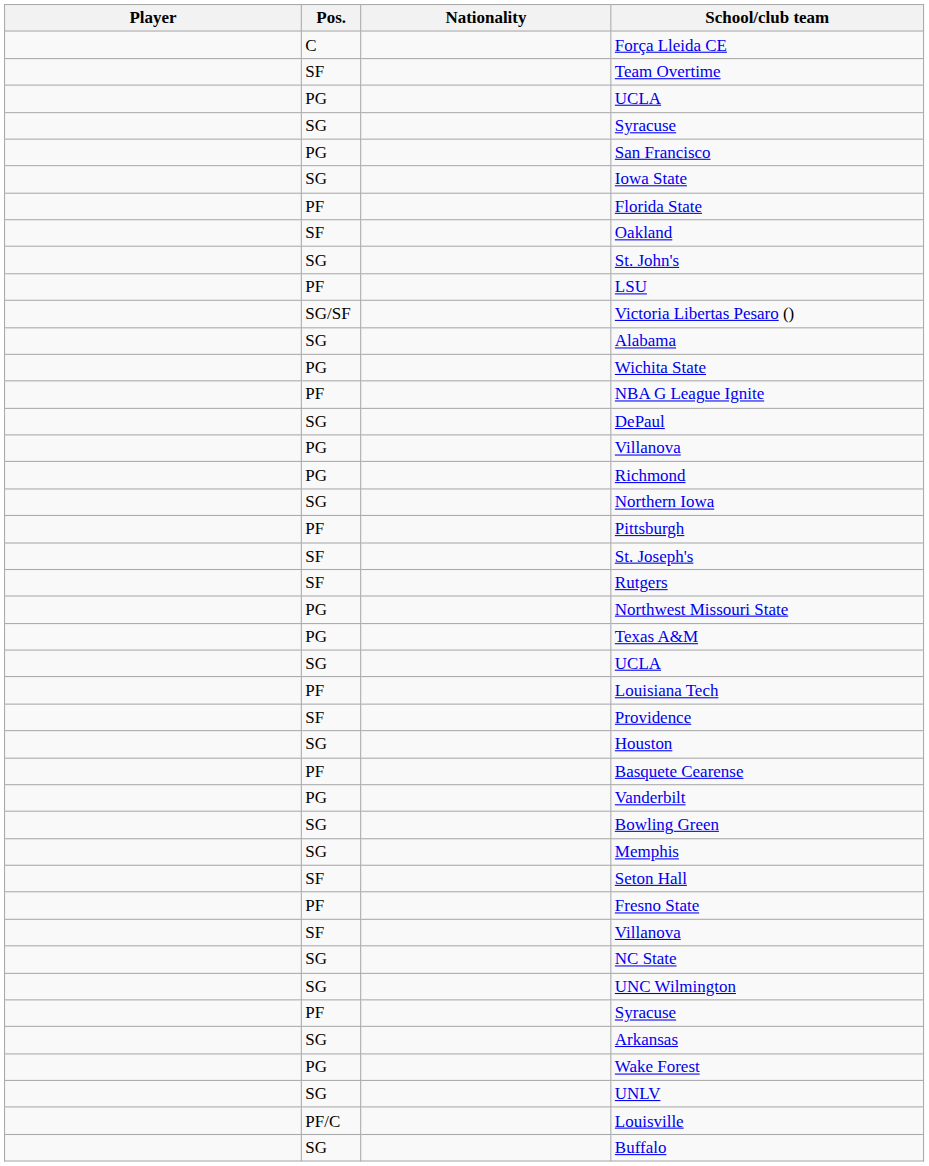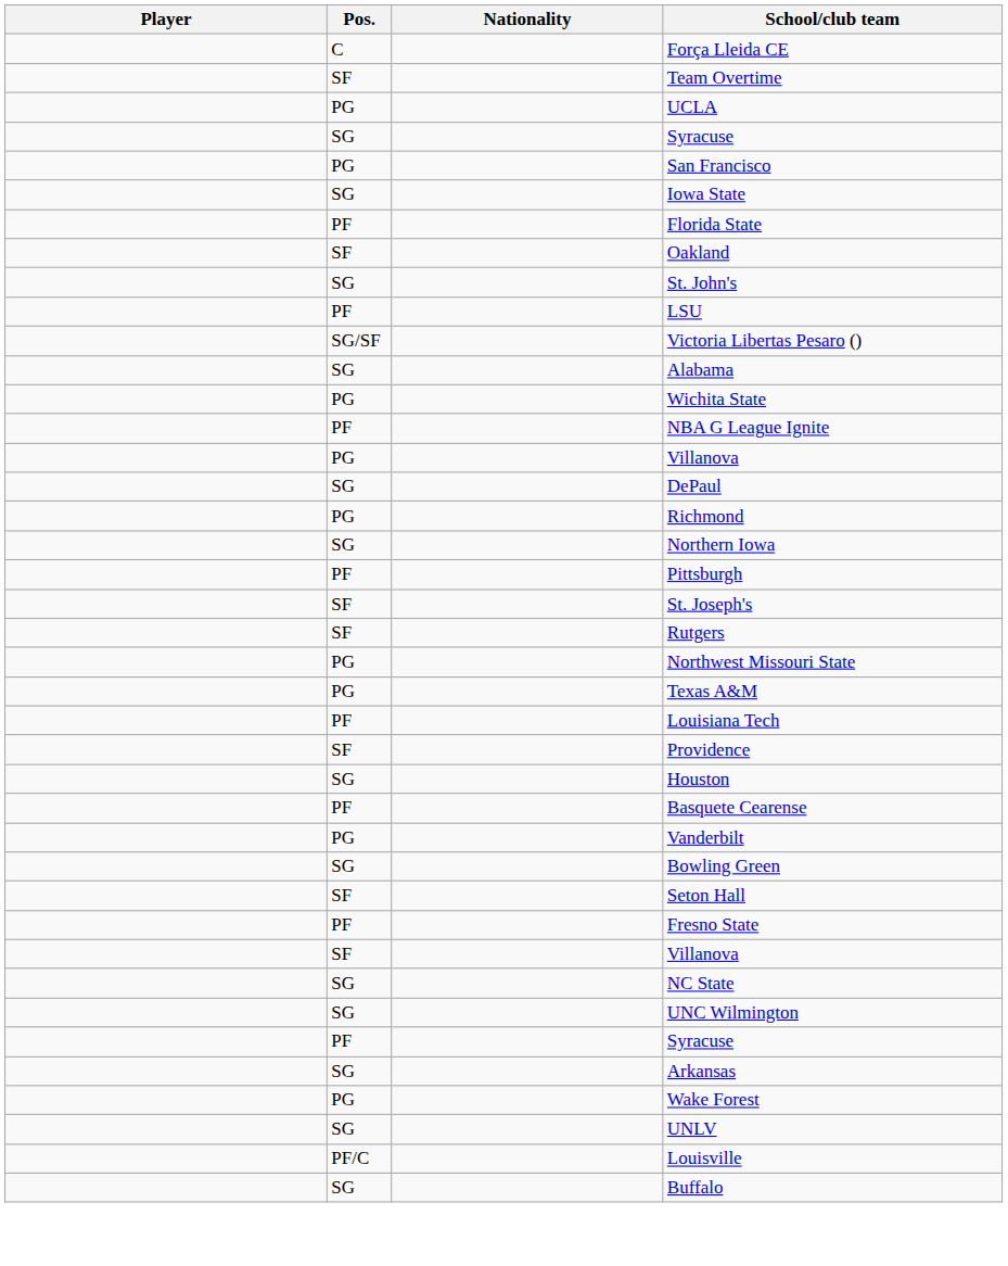 <table class="wikitable sortable">
 <tr>
 <th style="width:19%;">Player</th>
 <th style="width:1%;">Pos.</th>
 <th style="width:16%;">Nationality</th>
 <th style="width:20%;">School/club team</th>
 </tr>
 <tr>
 <td></td>
 <td>C</td>
 <td></td>
 <td><a href='#'>Força Lleida CE</a> </td>
 </tr>
 <tr>
 <td></td>
 <td>SF</td>
 <td></td>
 <td><a href='#'>Team Overtime</a> </td>
 </tr>
 <tr>
 <td></td>
 <td>PG</td>
 <td></td>
 <td><a href='#'>UCLA</a> </td>
 </tr>
 <tr>
 <td></td>
 <td>SG</td>
 <td></td>
 <td><a href='#'>Syracuse</a> </td>
 </tr>
 <tr>
 <td></td>
 <td>PG</td>
 <td></td>
 <td><a href='#'>San Francisco</a> </td>
 </tr>
 <tr>
 <td></td>
 <td>SG</td>
 <td></td>
 <td><a href='#'>Iowa State</a> </td>
 </tr>
 <tr>
 <td></td>
 <td>PF</td>
 <td></td>
 <td><a href='#'>Florida State</a> </td>
 </tr>
 <tr>
 <td></td>
 <td>SF</td>
 <td></td>
 <td><a href='#'>Oakland</a> </td>
 </tr>
 <tr>
 <td></td>
 <td>SG</td>
 <td></td>
 <td><a href='#'>St. John's</a> </td>
 </tr>
 <tr>
 <td></td>
 <td>PF</td>
 <td></td>
 <td><a href='#'>LSU</a> </td>
 </tr>
 <tr>
 <td></td>
 <td>SG/SF</td>
 <td></td>
 <td><a href='#'>Victoria Libertas Pesaro</a> ()</td>
 </tr>
 <tr>
 <td></td>
 <td>SG</td>
 <td></td>
 <td><a href='#'>Alabama</a> </td>
 </tr>
 <tr>
 <td></td>
 <td>PG</td>
 <td></td>
 <td><a href='#'>Wichita State</a> </td>
 </tr>
 <tr>
 <td></td>
 <td>PF</td>
 <td></td>
 <td><a href='#'>NBA G League Ignite</a> </td>
 </tr>
 <tr>
 <td></td>
+<td>PG</td>
+<td></td>
+<td><a href='#'>Villanova</a> </td>
+</tr>
+<tr>
+<td></td>
 <td>SG</td>
 <td></td>
 <td><a href='#'>DePaul</a> </td>
-</tr>
-<tr>
-<td></td>
-<td>PG</td>
-<td></td>
-<td><a href='#'>Villanova</a> </td>
 </tr>
 <tr>
 <td></td>
 <td>PG</td>
 <td></td>
 <td><a href='#'>Richmond</a> </td>
 </tr>
 <tr>
 <td></td>
 <td>SG</td>
 <td></td>
 <td><a href='#'>Northern Iowa</a> </td>
 </tr>
 <tr>
 <td></td>
 <td>PF</td>
 <td></td>
 <td><a href='#'>Pittsburgh</a> </td>
 </tr>
 <tr>
 <td></td>
 <td>SF</td>
 <td></td>
 <td><a href='#'>St. Joseph's</a> </td>
 </tr>
 <tr>
 <td></td>
 <td>SF</td>
 <td></td>
 <td><a href='#'>Rutgers</a> </td>
 </tr>
 <tr>
 <td></td>
 <td>PG</td>
 <td></td>
 <td><a href='#'>Northwest Missouri State</a> </td>
 </tr>
 <tr>
 <td></td>
 <td>PG</td>
 <td></td>
 <td><a href='#'>Texas A&M</a> </td>
 </tr>
 <tr>
 <td></td>
-<td>SG</td>
-<td></td>
-<td><a href='#'>UCLA</a> </td>
-</tr>
-<tr>
-<td></td>
 <td>PF</td>
 <td></td>
 <td><a href='#'>Louisiana Tech</a> </td>
 </tr>
 <tr>
 <td></td>
 <td>SF</td>
 <td></td>
 <td><a href='#'>Providence</a> </td>
 </tr>
 <tr>
 <td></td>
 <td>SG</td>
 <td></td>
 <td><a href='#'>Houston</a> </td>
 </tr>
 <tr>
 <td></td>
 <td>PF</td>
 <td></td>
 <td><a href='#'>Basquete Cearense</a> </td>
 </tr>
 <tr>
 <td></td>
 <td>PG</td>
 <td></td>
 <td><a href='#'>Vanderbilt</a> </td>
 </tr>
 <tr>
 <td></td>
 <td>SG</td>
 <td></td>
 <td><a href='#'>Bowling Green</a> </td>
-</tr>
-<tr>
-<td></td>
-<td>SG</td>
-<td></td>
-<td><a href='#'>Memphis</a> </td>
 </tr>
 <tr>
 <td></td>
 <td>SF</td>
 <td></td>
 <td><a href='#'>Seton Hall</a> </td>
 </tr>
 <tr>
 <td></td>
 <td>PF</td>
 <td></td>
 <td><a href='#'>Fresno State</a> </td>
 </tr>
 <tr>
 <td></td>
 <td>SF</td>
 <td></td>
 <td><a href='#'>Villanova</a> </td>
 </tr>
 <tr>
 <td></td>
 <td>SG</td>
 <td></td>
 <td><a href='#'>NC State</a> </td>
 </tr>
 <tr>
 <td></td>
 <td>SG</td>
 <td></td>
 <td><a href='#'>UNC Wilmington</a> </td>
 </tr>
 <tr>
 <td></td>
 <td>PF</td>
 <td></td>
 <td><a href='#'>Syracuse</a> </td>
 </tr>
 <tr>
 <td></td>
 <td>SG</td>
 <td></td>
 <td><a href='#'>Arkansas</a> </td>
 </tr>
 <tr>
 <td></td>
 <td>PG</td>
 <td></td>
 <td><a href='#'>Wake Forest</a> </td>
 </tr>
 <tr>
 <td></td>
 <td>SG</td>
 <td></td>
 <td><a href='#'>UNLV</a> </td>
 </tr>
 <tr>
 <td></td>
 <td>PF/C</td>
 <td></td>
 <td><a href='#'>Louisville</a> </td>
 </tr>
 <tr>
 <td></td>
 <td>SG</td>
 <td></td>
 <td><a href='#'>Buffalo</a> </td>
 </tr>
 </table>
